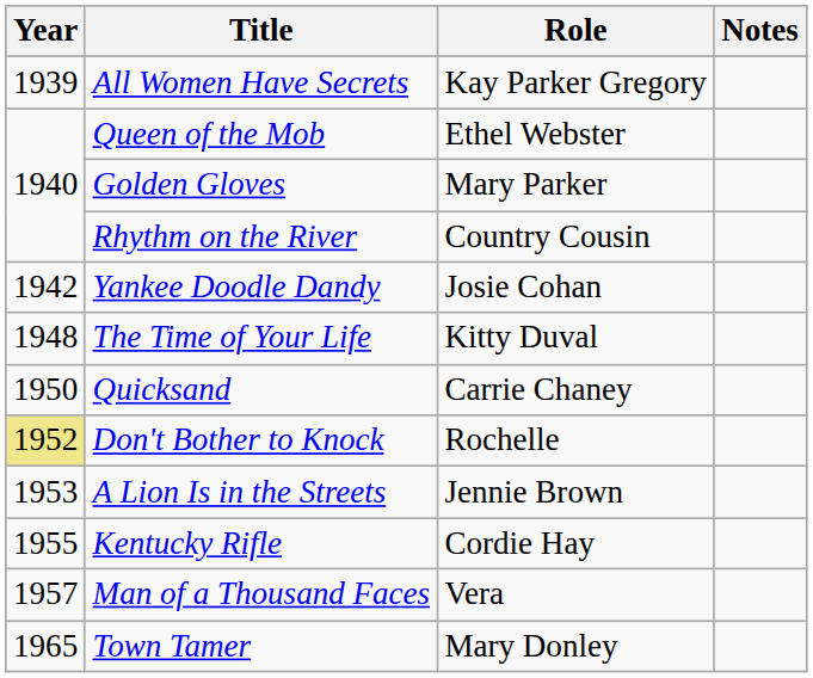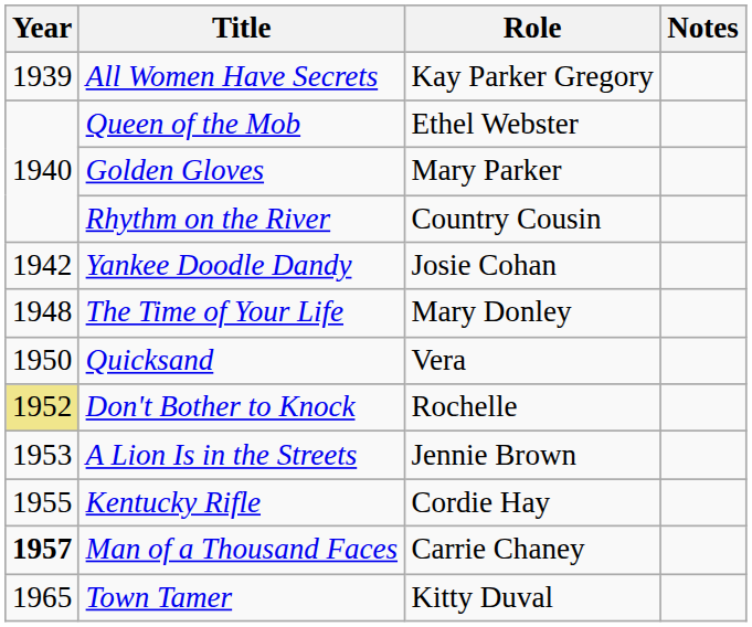 <table class="wikitable">
 <tr>
 <th>Year</th>
 <th>Title</th>
 <th>Role</th>
 <th>Notes</th>
 </tr>
 <tr>
 <td>1939</td>
 <td><em><a href='#'>All Women Have Secrets</a></em></td>
 <td>Kay Parker Gregory</td>
 <td></td>
 </tr>
 <tr>
 <td rowspan=3>1940</td>
 <td><em><a href='#'>Queen of the Mob</a></em></td>
 <td>Ethel Webster</td>
 <td></td>
 </tr>
 <tr>
 <td><em><a href='#'>Golden Gloves</a></em></td>
 <td>Mary Parker</td>
 <td></td>
 </tr>
 <tr>
 <td><em><a href='#'>Rhythm on the River</a></em></td>
 <td>Country Cousin</td>
 <td></td>
 </tr>
 <tr>
 <td>1942</td>
 <td><em><a href='#'>Yankee Doodle Dandy</a></em></td>
 <td>Josie Cohan</td>
 <td></td>
 </tr>
 <tr>
 <td>1948</td>
 <td><em><a href='#'>The Time of Your Life</a></em></td>
-<td>Kitty Duval</td>
+<td>Mary Donley</td>
 <td></td>
 </tr>
 <tr>
 <td>1950</td>
 <td><em><a href='#'>Quicksand</a></em></td>
-<td>Carrie Chaney</td>
+<td>Vera</td>
 <td></td>
 </tr>
 <tr>
 <td style="background: khaki;">1952</td>
 <td><em><a href='#'>Don't Bother to Knock</a></em></td>
 <td>Rochelle</td>
 <td></td>
 </tr>
 <tr>
 <td>1953</td>
 <td><em><a href='#'>A Lion Is in the Streets</a></em></td>
 <td>Jennie Brown</td>
 <td></td>
 </tr>
 <tr>
 <td>1955</td>
 <td><em><a href='#'>Kentucky Rifle</a></em></td>
 <td>Cordie Hay</td>
 <td></td>
 </tr>
 <tr>
-<td>1957</td>
+<td><strong>1957</strong></td>
 <td><em><a href='#'>Man of a Thousand Faces</a></em></td>
-<td>Vera</td>
+<td>Carrie Chaney</td>
 <td></td>
 </tr>
 <tr>
 <td>1965</td>
 <td><em><a href='#'>Town Tamer</a></em></td>
-<td>Mary Donley</td>
+<td>Kitty Duval</td>
 <td></td>
 </tr>
 </table>
